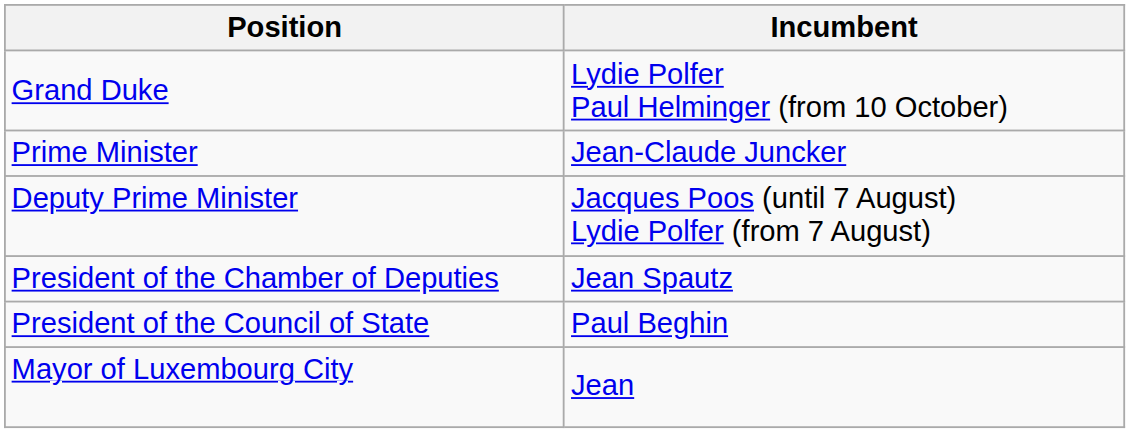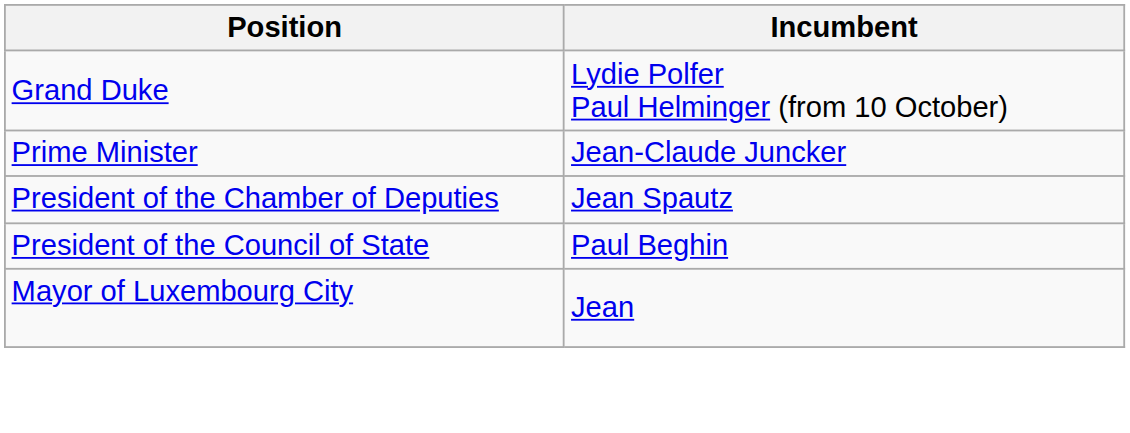 <table class="wikitable">
 <tr>
 <th width="300">Position</th>
 <th width="300">Incumbent</th>
 </tr>
 <tr>
 <td><a href='#'>Grand Duke</a></td>
 <td><a href='#'>Lydie Polfer</a> <br> <a href='#'>Paul Helminger</a> (from 10 October)</td>
 </tr>
 <tr>
 <td><a href='#'>Prime Minister</a></td>
 <td><a href='#'>Jean-Claude Juncker</a></td>
 </tr>
 <tr>
-<td><a href='#'>Deputy Prime Minister</a> <br> <br></td>
-<td><a href='#'>Jacques Poos</a> (until 7 August) <br> <a href='#'>Lydie Polfer</a> (from 7 August)<br></td>
-</tr>
-<tr>
 <td><a href='#'>President of the Chamber of Deputies</a></td>
 <td><a href='#'>Jean Spautz</a></td>
 </tr>
 <tr>
 <td><a href='#'>President of the Council of State</a></td>
 <td><a href='#'>Paul Beghin</a></td>
 </tr>
 <tr>
 <td><a href='#'>Mayor of Luxembourg City</a> <br> <br></td>
 <td><a href='#'>Jean</a></td>
 </tr>
 </table>
